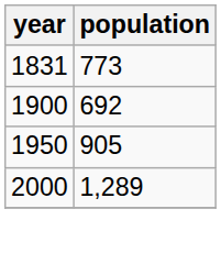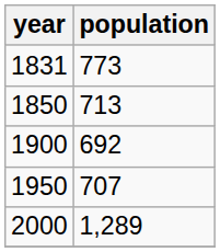 <table class="wikitable">
 <tr>
 <th>year</th>
 <th>population</th>
 </tr>
 <tr>
 <td>1831</td>
 <td>773</td>
 </tr>
 <tr>
+<td>1850</td>
+<td>713</td>
+</tr>
+<tr>
 <td>1900</td>
 <td>692</td>
 </tr>
 <tr>
 <td>1950</td>
-<td>905</td>
+<td>707</td>
 </tr>
 <tr>
 <td>2000</td>
 <td>1,289</td>
 </tr>
 <tr>
 </tr>
 </table>
